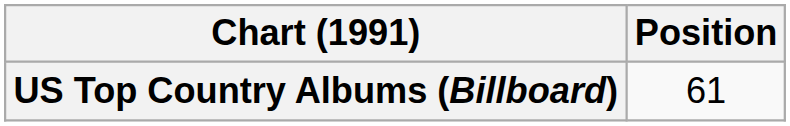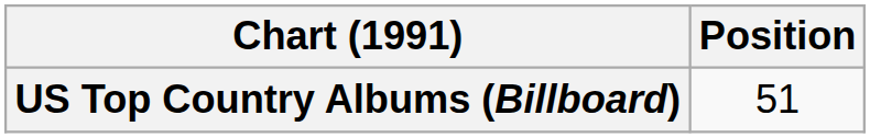 <table class="wikitable plainrowheaders" style="text-align:center">
 <tr>
 <th scope="col">Chart (1991)</th>
 <th scope="col">Position</th>
 </tr>
 <tr>
 <th scope="row">US Top Country Albums (<em>Billboard</em>)</th>
-<td>61</td>
+<td>51</td>
 </tr>
 </table>
